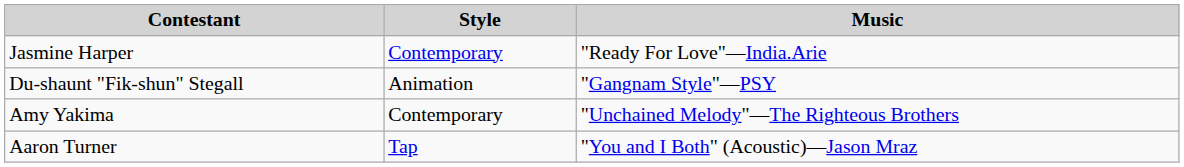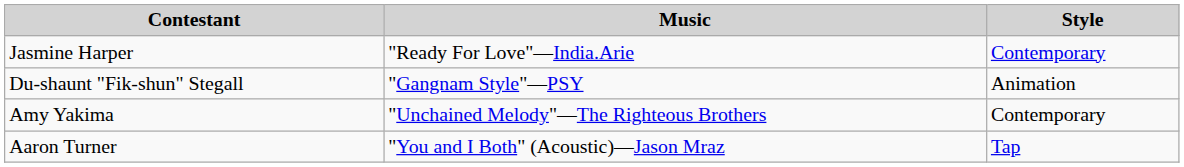 <table class="wikitable" style="width:75%;">
 <tr style="background:lightgrey; text-align:center;">
 <td><strong>Contestant</strong></td>
+<td><strong>Music</strong></td>
 <td><strong>Style</strong></td>
-<td><strong>Music</strong></td>
 </tr>
 <tr>
 <td>Jasmine Harper</td>
+<td>"Ready For Love"—<a href='#'>India.Arie</a></td>
 <td><a href='#'>Contemporary</a></td>
-<td>"Ready For Love"—<a href='#'>India.Arie</a></td>
 </tr>
 <tr>
 <td>Du-shaunt "Fik-shun" Stegall</td>
+<td>"<a href='#'>Gangnam Style</a>"—<a href='#'>PSY</a></td>
 <td>Animation</td>
-<td>"<a href='#'>Gangnam Style</a>"—<a href='#'>PSY</a></td>
 </tr>
 <tr>
 <td>Amy Yakima</td>
+<td>"<a href='#'>Unchained Melody</a>"—<a href='#'>The Righteous Brothers</a></td>
 <td>Contemporary</td>
-<td>"<a href='#'>Unchained Melody</a>"—<a href='#'>The Righteous Brothers</a></td>
 </tr>
 <tr>
 <td>Aaron Turner</td>
+<td>"<a href='#'>You and I Both</a>" (Acoustic)—<a href='#'>Jason Mraz</a></td>
 <td><a href='#'>Tap</a></td>
-<td>"<a href='#'>You and I Both</a>" (Acoustic)—<a href='#'>Jason Mraz</a></td>
 </tr>
 </table>
